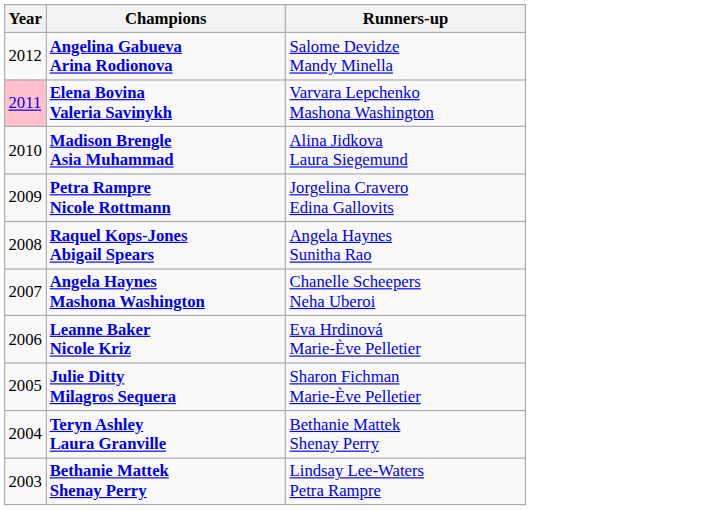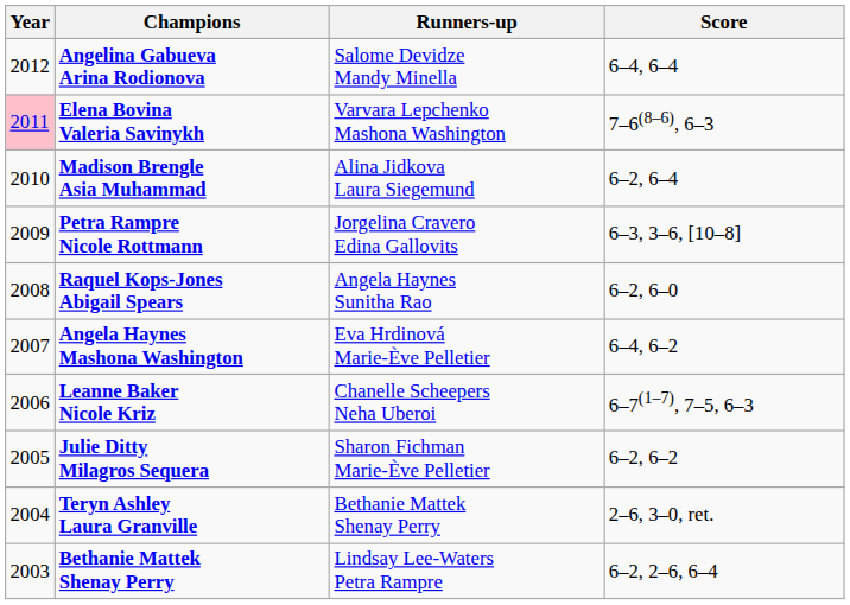 <table class="wikitable" style="font-size:90%">
 <tr>
 <th>Year</th>
 <th width="200">Champions</th>
 <th width="200">Runners-up</th>
+<th width="175">Score</th>
 </tr>
 <tr>
 <td>2012</td>
 <td> <strong><a href='#'>Angelina Gabueva</a></strong> <br>  <strong><a href='#'>Arina Rodionova</a></strong></td>
 <td> <a href='#'>Salome Devidze</a> <br>  <a href='#'>Mandy Minella</a></td>
+<td>6–4, 6–4</td>
 </tr>
 <tr>
 <td style="background: pink;"><a href='#'>2011</a></td>
 <td> <strong><a href='#'>Elena Bovina</a></strong> <br>  <strong><a href='#'>Valeria Savinykh</a></strong></td>
 <td> <a href='#'>Varvara Lepchenko</a> <br>  <a href='#'>Mashona Washington</a></td>
+<td>7–6<sup>(8–6)</sup>, 6–3</td>
 </tr>
 <tr>
 <td>2010</td>
 <td> <strong><a href='#'>Madison Brengle</a></strong> <br>  <strong><a href='#'>Asia Muhammad</a></strong></td>
 <td> <a href='#'>Alina Jidkova</a> <br>  <a href='#'>Laura Siegemund</a></td>
+<td>6–2, 6–4</td>
 </tr>
 <tr>
 <td>2009</td>
 <td> <strong><a href='#'>Petra Rampre</a></strong> <br>  <strong><a href='#'>Nicole Rottmann</a></strong></td>
 <td> <a href='#'>Jorgelina Cravero</a> <br>  <a href='#'>Edina Gallovits</a></td>
+<td>6–3, 3–6, [10–8]</td>
 </tr>
 <tr>
 <td>2008</td>
 <td> <strong><a href='#'>Raquel Kops-Jones</a></strong> <br>  <strong><a href='#'>Abigail Spears</a></strong></td>
 <td> <a href='#'>Angela Haynes</a> <br>  <a href='#'>Sunitha Rao</a></td>
+<td>6–2, 6–0</td>
 </tr>
 <tr>
 <td>2007</td>
 <td> <strong><a href='#'>Angela Haynes</a></strong> <br>  <strong><a href='#'>Mashona Washington</a></strong></td>
-<td> <a href='#'>Chanelle Scheepers</a> <br>  <a href='#'>Neha Uberoi</a></td>
+<td> <a href='#'>Eva Hrdinová</a> <br>  <a href='#'>Marie-Ève Pelletier</a></td>
+<td>6–4, 6–2</td>
 </tr>
 <tr>
 <td>2006</td>
 <td> <strong><a href='#'>Leanne Baker</a></strong> <br>  <strong><a href='#'>Nicole Kriz</a></strong></td>
-<td> <a href='#'>Eva Hrdinová</a> <br>  <a href='#'>Marie-Ève Pelletier</a></td>
+<td> <a href='#'>Chanelle Scheepers</a> <br>  <a href='#'>Neha Uberoi</a></td>
+<td>6–7<sup>(1–7)</sup>, 7–5, 6–3</td>
 </tr>
 <tr>
 <td>2005</td>
 <td> <strong><a href='#'>Julie Ditty</a></strong> <br>  <strong><a href='#'>Milagros Sequera</a></strong></td>
 <td> <a href='#'>Sharon Fichman</a> <br>  <a href='#'>Marie-Ève Pelletier</a></td>
+<td>6–2, 6–2</td>
 </tr>
 <tr>
 <td>2004</td>
 <td> <strong><a href='#'>Teryn Ashley</a></strong> <br>  <strong><a href='#'>Laura Granville</a></strong></td>
 <td> <a href='#'>Bethanie Mattek</a> <br>  <a href='#'>Shenay Perry</a></td>
+<td>2–6, 3–0, ret.</td>
 </tr>
 <tr>
 <td>2003</td>
 <td> <strong><a href='#'>Bethanie Mattek</a></strong> <br>  <strong><a href='#'>Shenay Perry</a></strong></td>
 <td> <a href='#'>Lindsay Lee-Waters</a> <br>  <a href='#'>Petra Rampre</a></td>
+<td>6–2, 2–6, 6–4</td>
 </tr>
 </table>
